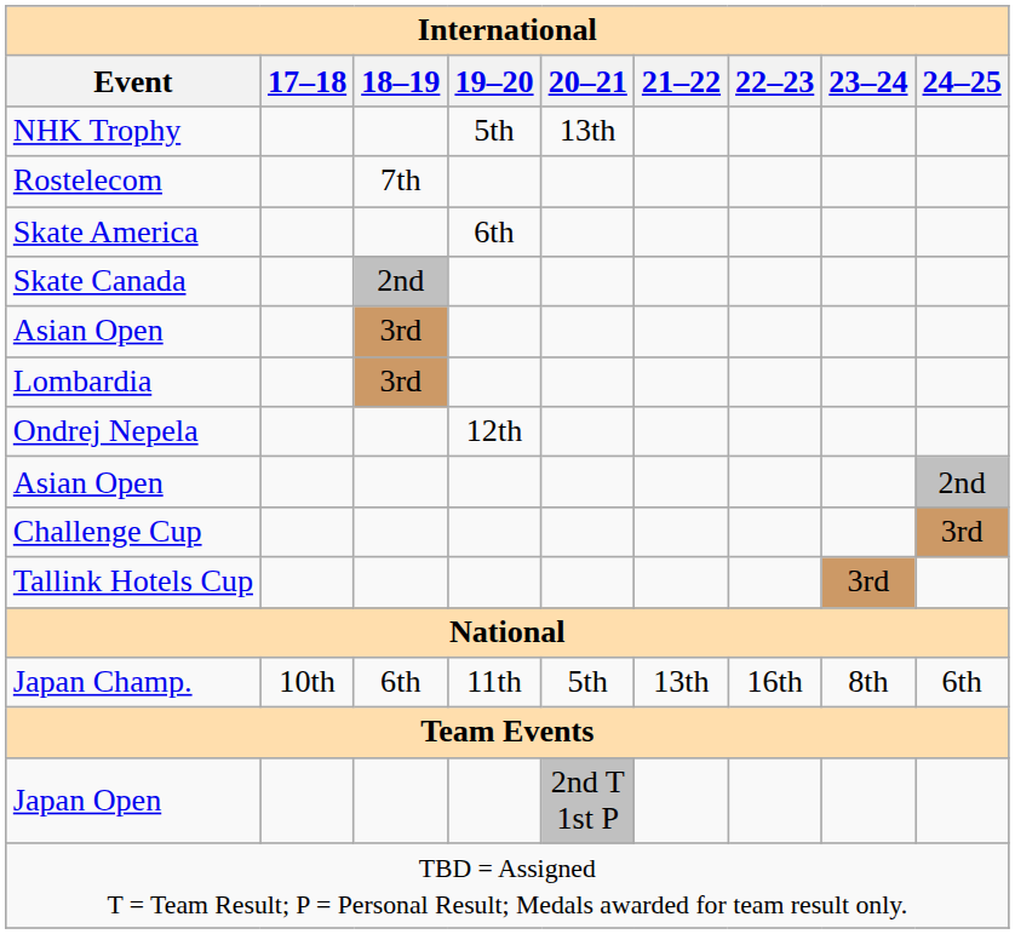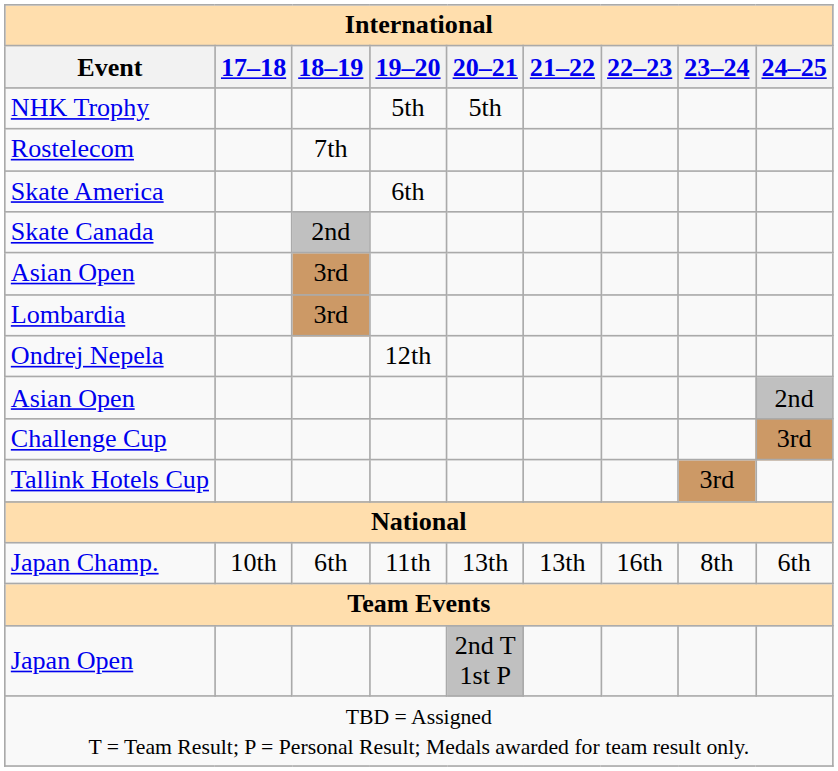 <table class="wikitable" style="text-align:center">
 <tr>
 <th colspan="9" style="background-color: #ffdead; " align="center">International</th>
 </tr>
 <tr>
 <th>Event</th>
 <th><a href='#'>17–18</a></th>
 <th><a href='#'>18–19</a></th>
 <th><a href='#'>19–20</a></th>
 <th><a href='#'>20–21</a></th>
 <th><a href='#'>21–22</a></th>
 <th><a href='#'>22–23</a></th>
 <th><a href='#'>23–24</a></th>
 <th><a href='#'>24–25</a></th>
 </tr>
 <tr>
 <td align=left> <a href='#'>NHK Trophy</a></td>
 <td></td>
 <td></td>
 <td>5th</td>
-<td>13th</td>
+<td>5th</td>
 <td></td>
 <td></td>
 <td></td>
 <td></td>
 </tr>
 <tr>
 <td align=left> <a href='#'>Rostelecom</a></td>
 <td></td>
 <td>7th</td>
 <td></td>
 <td></td>
 <td></td>
 <td></td>
 <td></td>
 <td></td>
 </tr>
 <tr>
 <td align=left> <a href='#'>Skate America</a></td>
 <td></td>
 <td></td>
 <td>6th</td>
 <td></td>
 <td></td>
 <td></td>
 <td></td>
 <td></td>
 </tr>
 <tr>
 <td align=left> <a href='#'>Skate Canada</a></td>
 <td></td>
 <td bgcolor=silver>2nd</td>
 <td></td>
 <td></td>
 <td></td>
 <td></td>
 <td></td>
 <td></td>
 </tr>
 <tr>
 <td align=left> <a href='#'>Asian Open</a></td>
 <td></td>
 <td bgcolor=cc9966>3rd</td>
 <td></td>
 <td></td>
 <td></td>
 <td></td>
 <td></td>
 <td></td>
 </tr>
 <tr>
 <td align=left> <a href='#'>Lombardia</a></td>
 <td></td>
 <td bgcolor=cc9966>3rd</td>
 <td></td>
 <td></td>
 <td></td>
 <td></td>
 <td></td>
 <td></td>
 </tr>
 <tr>
 <td align=left> <a href='#'>Ondrej Nepela</a></td>
 <td></td>
 <td></td>
 <td>12th</td>
 <td></td>
 <td></td>
 <td></td>
 <td></td>
 <td></td>
 </tr>
 <tr>
 <td align=left><a href='#'>Asian Open</a></td>
 <td></td>
 <td></td>
 <td></td>
 <td></td>
 <td></td>
 <td></td>
 <td></td>
 <td bgcolor=silver>2nd</td>
 </tr>
 <tr>
 <td align=left><a href='#'>Challenge Cup</a></td>
 <td></td>
 <td></td>
 <td></td>
 <td></td>
 <td></td>
 <td></td>
 <td></td>
 <td bgcolor=cc9966>3rd</td>
 </tr>
 <tr>
 <td align=left><a href='#'>Tallink Hotels Cup</a></td>
 <td></td>
 <td></td>
 <td></td>
 <td></td>
 <td></td>
 <td></td>
 <td bgcolor=cc9966>3rd</td>
 <td></td>
 </tr>
 <tr>
 <th colspan="9" style="background-color: #ffdead; " align="center">National</th>
 </tr>
 <tr>
 <td align=left><a href='#'>Japan Champ.</a></td>
 <td>10th</td>
 <td>6th</td>
 <td>11th</td>
-<td>5th</td>
+<td>13th</td>
 <td>13th</td>
 <td>16th</td>
 <td>8th</td>
 <td>6th</td>
 </tr>
 <tr>
 <td colspan="9" align=center style="background-color: #ffdead;"><strong>Team Events</strong></td>
 </tr>
 <tr>
 <td align=left><a href='#'>Japan Open</a></td>
 <td></td>
 <td></td>
 <td></td>
 <td bgcolor=silver>2nd T<br>1st P</td>
 <td></td>
 <td></td>
 <td></td>
 <td></td>
 </tr>
 <tr>
 <td colspan="9" align="center"><small> TBD = Assigned<br>T = Team Result; P = Personal Result; Medals awarded for team result only.</small></td>
 </tr>
 </table>
